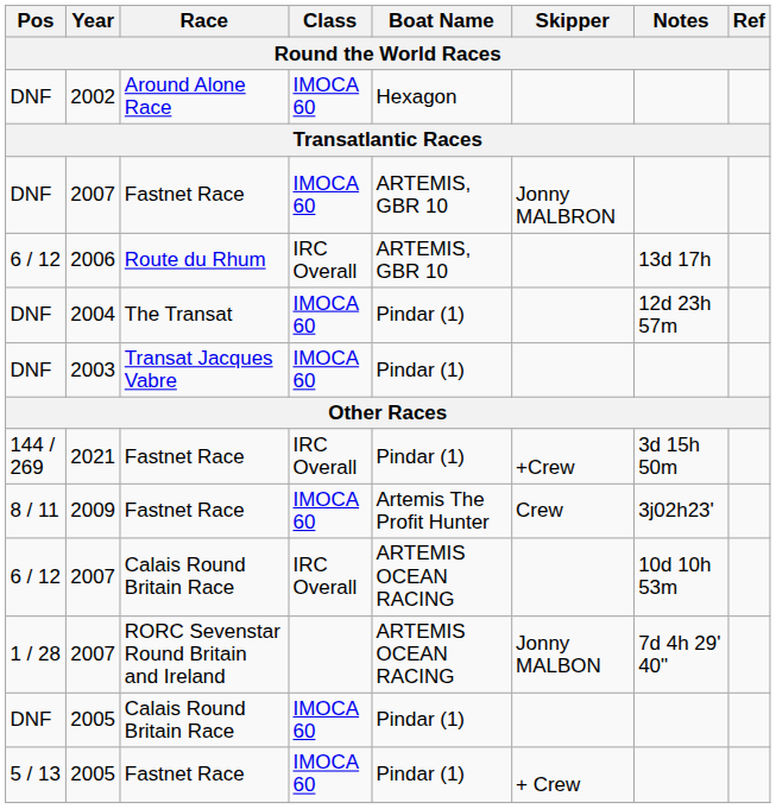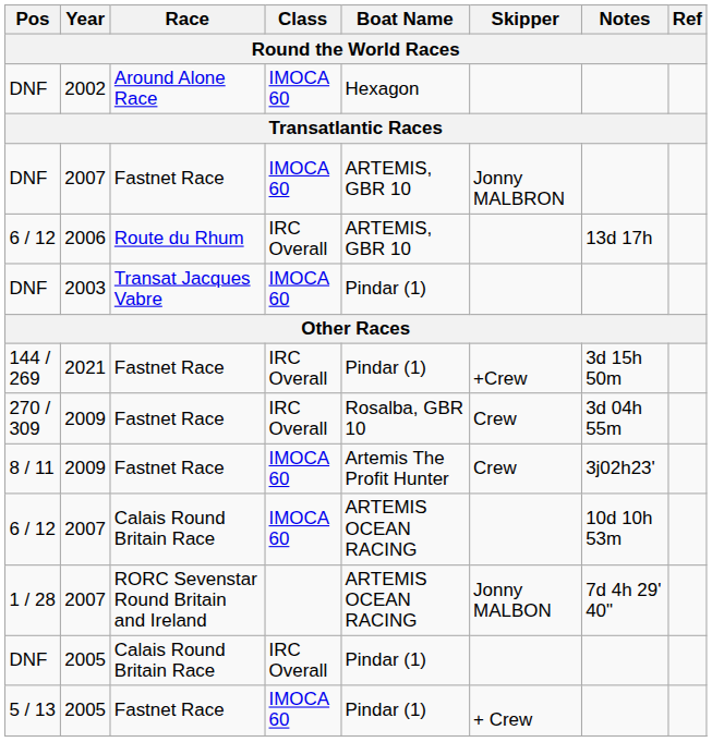 <table class="wikitable sortable">
 <tr>
 <th>Pos</th>
 <th>Year</th>
 <th>Race</th>
 <th>Class</th>
 <th>Boat Name</th>
 <th>Skipper</th>
 <th>Notes</th>
 <th>Ref</th>
 </tr>
 <tr>
 <th colspan = 8><strong>Round the World Races</strong></th>
 </tr>
 <tr>
 <td>DNF</td>
 <td>2002</td>
 <td><a href='#'>Around Alone Race</a></td>
 <td><a href='#'>IMOCA 60</a></td>
 <td>Hexagon</td>
 <td></td>
 <td></td>
 </tr>
 <tr>
 <th colspan = 8><strong>Transatlantic Races</strong></th>
 </tr>
 <tr>
 <td>DNF</td>
 <td>2007</td>
 <td>Fastnet Race</td>
 <td><a href='#'>IMOCA 60</a></td>
 <td>ARTEMIS, GBR 10</td>
 <td><br> Jonny MALBRON</td>
 <td></td>
 <td></td>
 </tr>
 <tr>
 <td>6 / 12</td>
 <td>2006</td>
 <td><a href='#'>Route du Rhum</a></td>
 <td>IRC Overall</td>
 <td>ARTEMIS, GBR 10</td>
 <td></td>
 <td>13d 17h</td>
 <td></td>
 </tr>
 <tr>
 <td>DNF</td>
-<td>2004</td>
-<td>The Transat</td>
-<td><a href='#'>IMOCA 60</a></td>
-<td>Pindar (1)</td>
-<td></td>
-<td>12d 23h 57m</td>
-<td></td>
-</tr>
-<tr>
-<td>DNF</td>
 <td>2003</td>
 <td><a href='#'>Transat Jacques Vabre</a></td>
 <td><a href='#'>IMOCA 60</a></td>
 <td>Pindar (1)</td>
 <td> <br> </td>
 <td></td>
 <td></td>
 </tr>
 <tr>
 <th colspan = 8><strong>Other Races</strong></th>
 </tr>
 <tr>
 <td>144 / 269</td>
 <td>2021</td>
 <td>Fastnet Race</td>
 <td>IRC Overall</td>
 <td>Pindar (1)</td>
 <td><br>+Crew</td>
 <td>3d 15h 50m</td>
 <td></td>
 </tr>
 <tr>
+<td>270 / 309</td>
+<td>2009</td>
+<td>Fastnet Race</td>
+<td>IRC Overall</td>
+<td>Rosalba, GBR 10</td>
+<td>Crew</td>
+<td>3d 04h 55m</td>
+<td></td>
+</tr>
+<tr>
 <td>8 / 11</td>
 <td>2009</td>
 <td>Fastnet Race</td>
 <td><a href='#'>IMOCA 60</a></td>
 <td>Artemis The Profit Hunter</td>
 <td>Crew</td>
 <td>3j02h23'</td>
 <td></td>
 </tr>
 <tr>
 <td>6 / 12</td>
 <td>2007</td>
 <td>Calais Round Britain Race</td>
-<td>IRC Overall</td>
+<td><a href='#'>IMOCA 60</a></td>
 <td>ARTEMIS OCEAN RACING</td>
 <td></td>
 <td>10d 10h 53m</td>
 <td></td>
 </tr>
 <tr>
 <td>1 / 28</td>
 <td>2007</td>
 <td>RORC Sevenstar Round Britain and Ireland</td>
 <td></td>
 <td>ARTEMIS OCEAN RACING</td>
 <td>Jonny MALBON</td>
 <td>7d 4h 29' 40"</td>
 <td></td>
 </tr>
 <tr>
 <td>DNF</td>
 <td>2005</td>
 <td>Calais Round Britain Race</td>
-<td><a href='#'>IMOCA 60</a></td>
+<td>IRC Overall</td>
 <td>Pindar (1)</td>
 <td></td>
 <td></td>
 <td></td>
 </tr>
 <tr>
 <td>5 / 13</td>
 <td>2005</td>
 <td>Fastnet Race</td>
 <td><a href='#'>IMOCA 60</a></td>
 <td>Pindar (1)</td>
 <td> <br> + Crew</td>
 <td></td>
 <td></td>
 </tr>
 <tr>
 </tr>
 </table>
